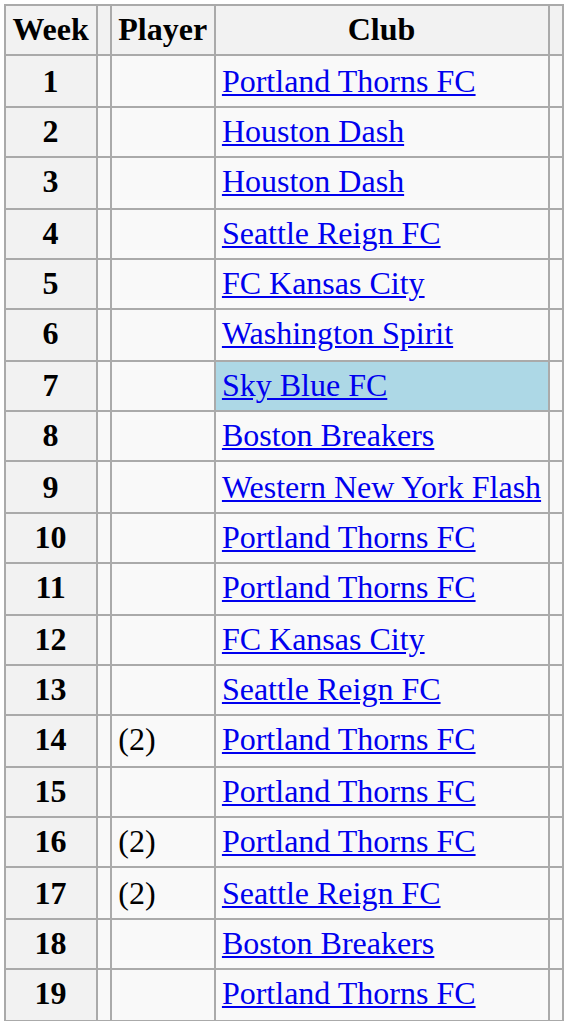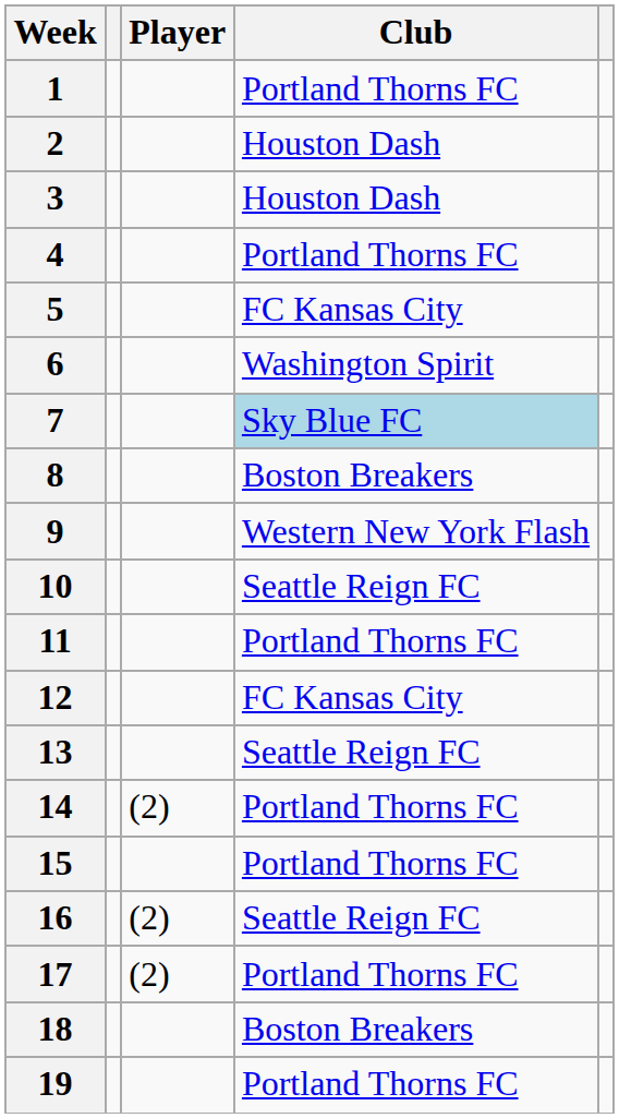 <table class="wikitable sortable">
 <tr>
 <th scope="col">Week</th>
 <th scope="col"></th>
 <th scope="col">Player</th>
 <th scope="col">Club</th>
 <th scope="col"></th>
 </tr>
 <tr>
 <th scope="row">1</th>
 <td></td>
 <td></td>
 <td><a href='#'>Portland Thorns FC</a></td>
 <td></td>
 </tr>
 <tr>
 <th scope="row">2</th>
 <td></td>
 <td></td>
 <td><a href='#'>Houston Dash</a></td>
 <td></td>
 </tr>
 <tr>
 <th scope="row">3</th>
 <td></td>
 <td></td>
 <td><a href='#'>Houston Dash</a></td>
 <td></td>
 </tr>
 <tr>
 <th scope="row">4</th>
 <td></td>
 <td></td>
-<td><a href='#'>Seattle Reign FC</a></td>
+<td><a href='#'>Portland Thorns FC</a></td>
 <td></td>
 </tr>
 <tr>
 <th scope="row">5</th>
 <td></td>
 <td></td>
 <td><a href='#'>FC Kansas City</a></td>
 <td></td>
 </tr>
 <tr>
 <th scope="row">6</th>
 <td></td>
 <td></td>
 <td><a href='#'>Washington Spirit</a></td>
 <td></td>
 </tr>
 <tr>
 <th scope="row">7</th>
 <td></td>
 <td></td>
 <td style="background: lightblue;"><a href='#'>Sky Blue FC</a></td>
 <td></td>
 </tr>
 <tr>
 <th scope="row">8</th>
 <td></td>
 <td></td>
 <td><a href='#'>Boston Breakers</a></td>
 <td></td>
 </tr>
 <tr>
 <th scope="row">9</th>
 <td></td>
 <td></td>
 <td><a href='#'>Western New York Flash</a></td>
 <td></td>
 </tr>
 <tr>
 <th scope="row">10</th>
 <td></td>
 <td></td>
-<td><a href='#'>Portland Thorns FC</a></td>
+<td><a href='#'>Seattle Reign FC</a></td>
 <td></td>
 </tr>
 <tr>
 <th scope="row">11</th>
 <td></td>
 <td></td>
 <td><a href='#'>Portland Thorns FC</a></td>
 <td></td>
 </tr>
 <tr>
 <th scope="row">12</th>
 <td></td>
 <td></td>
 <td><a href='#'>FC Kansas City</a></td>
 <td></td>
 </tr>
 <tr>
 <th scope="row">13</th>
 <td></td>
 <td></td>
 <td><a href='#'>Seattle Reign FC</a></td>
 <td></td>
 </tr>
 <tr>
 <th scope="row">14</th>
 <td></td>
 <td> (2)</td>
 <td><a href='#'>Portland Thorns FC</a></td>
 <td></td>
 </tr>
 <tr>
 <th scope="row">15</th>
 <td></td>
 <td></td>
 <td><a href='#'>Portland Thorns FC</a></td>
 <td></td>
 </tr>
 <tr>
 <th scope="row">16</th>
 <td></td>
 <td> (2)</td>
-<td><a href='#'>Portland Thorns FC</a></td>
+<td><a href='#'>Seattle Reign FC</a></td>
 <td></td>
 </tr>
 <tr>
 <th scope="row">17</th>
 <td></td>
 <td> (2)</td>
-<td><a href='#'>Seattle Reign FC</a></td>
+<td><a href='#'>Portland Thorns FC</a></td>
 <td></td>
 </tr>
 <tr>
 <th scope="row">18</th>
 <td></td>
 <td></td>
 <td><a href='#'>Boston Breakers</a></td>
 <td></td>
 </tr>
 <tr>
 <th scope="row">19</th>
 <td></td>
 <td></td>
 <td><a href='#'>Portland Thorns FC</a></td>
 <td></td>
 </tr>
 </table>
